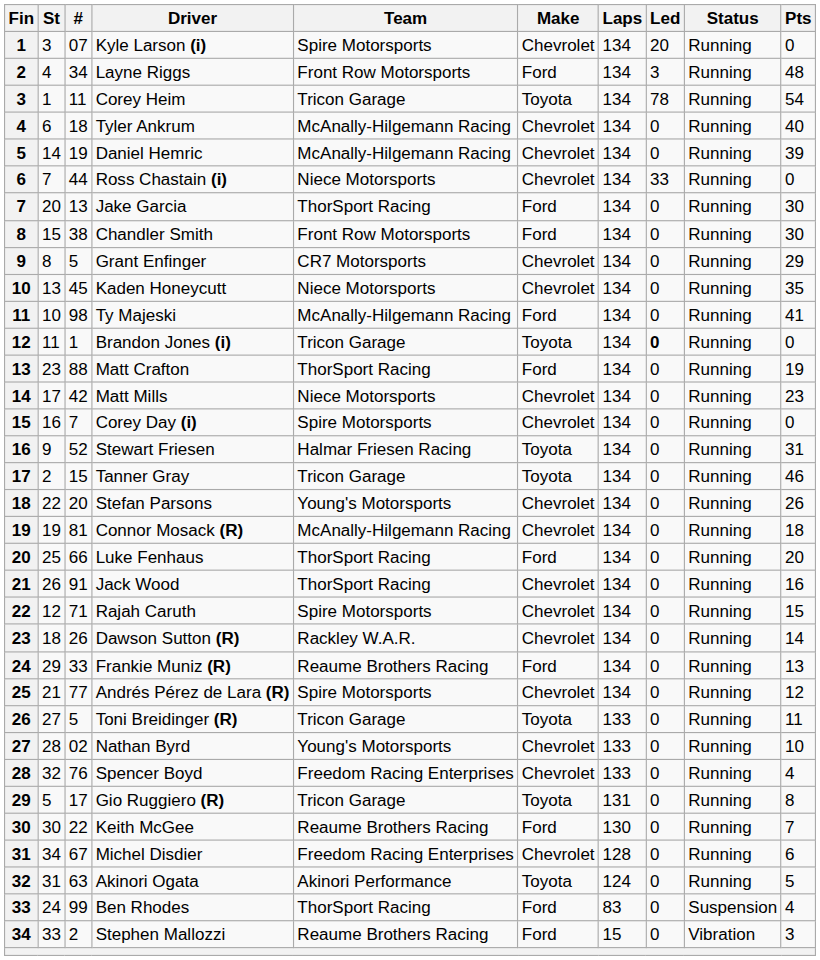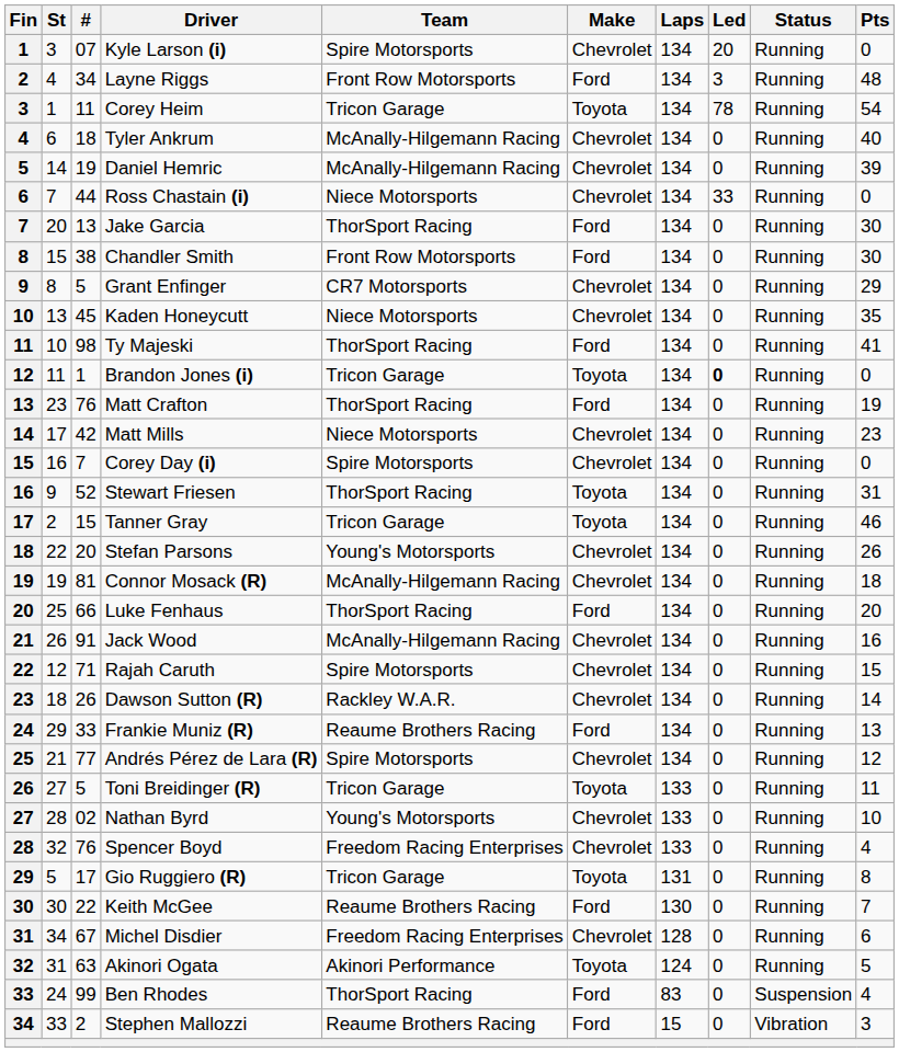 <table class="wikitable" style="font-size:95%">
 <tr>
 <th>Fin</th>
 <th>St</th>
 <th>#</th>
 <th>Driver</th>
 <th>Team</th>
 <th>Make</th>
 <th>Laps</th>
 <th>Led</th>
 <th>Status</th>
 <th>Pts</th>
 </tr>
 <tr>
 <th>1</th>
 <td>3</td>
 <td>07</td>
 <td>Kyle Larson <strong>(i)</strong></td>
 <td>Spire Motorsports</td>
 <td>Chevrolet</td>
 <td>134</td>
 <td>20</td>
 <td>Running</td>
 <td>0</td>
 </tr>
 <tr>
 <th>2</th>
 <td>4</td>
 <td>34</td>
 <td>Layne Riggs</td>
 <td>Front Row Motorsports</td>
 <td>Ford</td>
 <td>134</td>
 <td>3</td>
 <td>Running</td>
 <td>48</td>
 </tr>
 <tr>
 <th>3</th>
 <td>1</td>
 <td>11</td>
 <td>Corey Heim</td>
 <td>Tricon Garage</td>
 <td>Toyota</td>
 <td>134</td>
 <td>78</td>
 <td>Running</td>
 <td>54</td>
 </tr>
 <tr>
 <th>4</th>
 <td>6</td>
 <td>18</td>
 <td>Tyler Ankrum</td>
 <td>McAnally-Hilgemann Racing</td>
 <td>Chevrolet</td>
 <td>134</td>
 <td>0</td>
 <td>Running</td>
 <td>40</td>
 </tr>
 <tr>
 <th>5</th>
 <td>14</td>
 <td>19</td>
 <td>Daniel Hemric</td>
 <td>McAnally-Hilgemann Racing</td>
 <td>Chevrolet</td>
 <td>134</td>
 <td>0</td>
 <td>Running</td>
 <td>39</td>
 </tr>
 <tr>
 <th>6</th>
 <td>7</td>
 <td>44</td>
 <td>Ross Chastain <strong>(i)</strong></td>
 <td>Niece Motorsports</td>
 <td>Chevrolet</td>
 <td>134</td>
 <td>33</td>
 <td>Running</td>
 <td>0</td>
 </tr>
 <tr>
 <th>7</th>
 <td>20</td>
 <td>13</td>
 <td>Jake Garcia</td>
 <td>ThorSport Racing</td>
 <td>Ford</td>
 <td>134</td>
 <td>0</td>
 <td>Running</td>
 <td>30</td>
 </tr>
 <tr>
 <th>8</th>
 <td>15</td>
 <td>38</td>
 <td>Chandler Smith</td>
 <td>Front Row Motorsports</td>
 <td>Ford</td>
 <td>134</td>
 <td>0</td>
 <td>Running</td>
 <td>30</td>
 </tr>
 <tr>
 <th>9</th>
 <td>8</td>
 <td>5</td>
 <td>Grant Enfinger</td>
 <td>CR7 Motorsports</td>
 <td>Chevrolet</td>
 <td>134</td>
 <td>0</td>
 <td>Running</td>
 <td>29</td>
 </tr>
 <tr>
 <th>10</th>
 <td>13</td>
 <td>45</td>
 <td>Kaden Honeycutt</td>
 <td>Niece Motorsports</td>
 <td>Chevrolet</td>
 <td>134</td>
 <td>0</td>
 <td>Running</td>
 <td>35</td>
 </tr>
 <tr>
 <th>11</th>
 <td>10</td>
 <td>98</td>
 <td>Ty Majeski</td>
-<td>McAnally-Hilgemann Racing</td>
+<td>ThorSport Racing</td>
 <td>Ford</td>
 <td>134</td>
 <td>0</td>
 <td>Running</td>
 <td>41</td>
 </tr>
 <tr>
 <th>12</th>
 <td>11</td>
 <td>1</td>
 <td>Brandon Jones <strong>(i)</strong></td>
 <td>Tricon Garage</td>
 <td>Toyota</td>
 <td>134</td>
 <td><strong>0</strong></td>
 <td>Running</td>
 <td>0</td>
 </tr>
 <tr>
 <th>13</th>
 <td>23</td>
-<td>88</td>
+<td>76</td>
 <td>Matt Crafton</td>
 <td>ThorSport Racing</td>
 <td>Ford</td>
 <td>134</td>
 <td>0</td>
 <td>Running</td>
 <td>19</td>
 </tr>
 <tr>
 <th>14</th>
 <td>17</td>
 <td>42</td>
 <td>Matt Mills</td>
 <td>Niece Motorsports</td>
 <td>Chevrolet</td>
 <td>134</td>
 <td>0</td>
 <td>Running</td>
 <td>23</td>
 </tr>
 <tr>
 <th>15</th>
 <td>16</td>
 <td>7</td>
 <td>Corey Day <strong>(i)</strong></td>
 <td>Spire Motorsports</td>
 <td>Chevrolet</td>
 <td>134</td>
 <td>0</td>
 <td>Running</td>
 <td>0</td>
 </tr>
 <tr>
 <th>16</th>
 <td>9</td>
 <td>52</td>
 <td>Stewart Friesen</td>
-<td>Halmar Friesen Racing</td>
+<td>ThorSport Racing</td>
 <td>Toyota</td>
 <td>134</td>
 <td>0</td>
 <td>Running</td>
 <td>31</td>
 </tr>
 <tr>
 <th>17</th>
 <td>2</td>
 <td>15</td>
 <td>Tanner Gray</td>
 <td>Tricon Garage</td>
 <td>Toyota</td>
 <td>134</td>
 <td>0</td>
 <td>Running</td>
 <td>46</td>
 </tr>
 <tr>
 <th>18</th>
 <td>22</td>
 <td>20</td>
 <td>Stefan Parsons</td>
 <td>Young's Motorsports</td>
 <td>Chevrolet</td>
 <td>134</td>
 <td>0</td>
 <td>Running</td>
 <td>26</td>
 </tr>
 <tr>
 <th>19</th>
 <td>19</td>
 <td>81</td>
 <td>Connor Mosack <strong>(R)</strong></td>
 <td>McAnally-Hilgemann Racing</td>
 <td>Chevrolet</td>
 <td>134</td>
 <td>0</td>
 <td>Running</td>
 <td>18</td>
 </tr>
 <tr>
 <th>20</th>
 <td>25</td>
 <td>66</td>
 <td>Luke Fenhaus</td>
 <td>ThorSport Racing</td>
 <td>Ford</td>
 <td>134</td>
 <td>0</td>
 <td>Running</td>
 <td>20</td>
 </tr>
 <tr>
 <th>21</th>
 <td>26</td>
 <td>91</td>
 <td>Jack Wood</td>
-<td>ThorSport Racing</td>
+<td>McAnally-Hilgemann Racing</td>
 <td>Chevrolet</td>
 <td>134</td>
 <td>0</td>
 <td>Running</td>
 <td>16</td>
 </tr>
 <tr>
 <th>22</th>
 <td>12</td>
 <td>71</td>
 <td>Rajah Caruth</td>
 <td>Spire Motorsports</td>
 <td>Chevrolet</td>
 <td>134</td>
 <td>0</td>
 <td>Running</td>
 <td>15</td>
 </tr>
 <tr>
 <th>23</th>
 <td>18</td>
 <td>26</td>
 <td>Dawson Sutton <strong>(R)</strong></td>
 <td>Rackley W.A.R.</td>
 <td>Chevrolet</td>
 <td>134</td>
 <td>0</td>
 <td>Running</td>
 <td>14</td>
 </tr>
 <tr>
 <th>24</th>
 <td>29</td>
 <td>33</td>
 <td>Frankie Muniz <strong>(R)</strong></td>
 <td>Reaume Brothers Racing</td>
 <td>Ford</td>
 <td>134</td>
 <td>0</td>
 <td>Running</td>
 <td>13</td>
 </tr>
 <tr>
 <th>25</th>
 <td>21</td>
 <td>77</td>
 <td>Andrés Pérez de Lara <strong>(R)</strong></td>
 <td>Spire Motorsports</td>
 <td>Chevrolet</td>
 <td>134</td>
 <td>0</td>
 <td>Running</td>
 <td>12</td>
 </tr>
 <tr>
 <th>26</th>
 <td>27</td>
 <td>5</td>
 <td>Toni Breidinger <strong>(R)</strong></td>
 <td>Tricon Garage</td>
 <td>Toyota</td>
 <td>133</td>
 <td>0</td>
 <td>Running</td>
 <td>11</td>
 </tr>
 <tr>
 <th>27</th>
 <td>28</td>
 <td>02</td>
 <td>Nathan Byrd</td>
 <td>Young's Motorsports</td>
 <td>Chevrolet</td>
 <td>133</td>
 <td>0</td>
 <td>Running</td>
 <td>10</td>
 </tr>
 <tr>
 <th>28</th>
 <td>32</td>
 <td>76</td>
 <td>Spencer Boyd</td>
 <td>Freedom Racing Enterprises</td>
 <td>Chevrolet</td>
 <td>133</td>
 <td>0</td>
 <td>Running</td>
 <td>4</td>
 </tr>
 <tr>
 <th>29</th>
 <td>5</td>
 <td>17</td>
 <td>Gio Ruggiero <strong>(R)</strong></td>
 <td>Tricon Garage</td>
 <td>Toyota</td>
 <td>131</td>
 <td>0</td>
 <td>Running</td>
 <td>8</td>
 </tr>
 <tr>
 <th>30</th>
 <td>30</td>
 <td>22</td>
 <td>Keith McGee</td>
 <td>Reaume Brothers Racing</td>
 <td>Ford</td>
 <td>130</td>
 <td>0</td>
 <td>Running</td>
 <td>7</td>
 </tr>
 <tr>
 <th>31</th>
 <td>34</td>
 <td>67</td>
 <td>Michel Disdier</td>
 <td>Freedom Racing Enterprises</td>
 <td>Chevrolet</td>
 <td>128</td>
 <td>0</td>
 <td>Running</td>
 <td>6</td>
 </tr>
 <tr>
 <th>32</th>
 <td>31</td>
 <td>63</td>
 <td>Akinori Ogata</td>
 <td>Akinori Performance</td>
 <td>Toyota</td>
 <td>124</td>
 <td>0</td>
 <td>Running</td>
 <td>5</td>
 </tr>
 <tr>
 <th>33</th>
 <td>24</td>
 <td>99</td>
 <td>Ben Rhodes</td>
 <td>ThorSport Racing</td>
 <td>Ford</td>
 <td>83</td>
 <td>0</td>
 <td>Suspension</td>
 <td>4</td>
 </tr>
 <tr>
 <th>34</th>
 <td>33</td>
 <td>2</td>
 <td>Stephen Mallozzi</td>
 <td>Reaume Brothers Racing</td>
 <td>Ford</td>
 <td>15</td>
 <td>0</td>
 <td>Vibration</td>
 <td>3</td>
 </tr>
 <tr>
 <th colspan="10"></th>
 </tr>
 </table>
